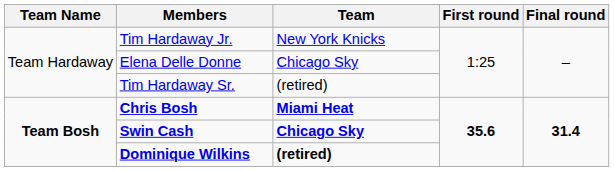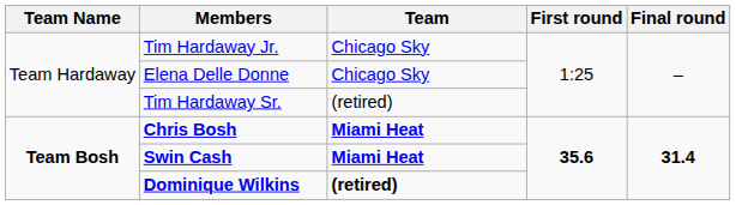 <table class="wikitable">
 <tr>
 <th>Team Name</th>
 <th style="width:165px;">Members</th>
 <th width=175>Team</th>
 <th>First round</th>
 <th>Final round</th>
 </tr>
 <tr>
 <td style="text-align:center;" rowspan="3">Team Hardaway</td>
 <td><a href='#'>Tim Hardaway Jr.</a></td>
-<td><a href='#'>New York Knicks</a></td>
+<td><a href='#'>Chicago Sky</a></td>
 <td style="text-align:center;" rowspan="3">1:25</td>
 <td style="text-align:center;" rowspan="3">–</td>
 </tr>
 <tr>
 <td><a href='#'>Elena Delle Donne</a></td>
 <td><a href='#'>Chicago Sky</a></td>
 </tr>
 <tr>
 <td><a href='#'>Tim Hardaway Sr.</a></td>
 <td>(retired)</td>
 </tr>
 <tr>
 <td style="text-align:center;" rowspan="3"><strong>Team Bosh</strong></td>
 <td><strong><a href='#'>Chris Bosh</a> </strong></td>
 <td><strong><a href='#'>Miami Heat</a></strong></td>
 <td style="text-align:center;" rowspan="3"><strong>35.6</strong></td>
 <td style="text-align:center;" rowspan="3"><strong>31.4</strong></td>
 </tr>
 <tr>
 <td><strong> <a href='#'>Swin Cash</a> </strong></td>
-<td><strong><a href='#'>Chicago Sky</a></strong></td>
+<td><strong><a href='#'>Miami Heat</a></strong></td>
 </tr>
 <tr>
 <td><strong> <a href='#'>Dominique Wilkins</a> </strong></td>
 <td><strong>(retired)</strong></td>
 </tr>
 </table>
